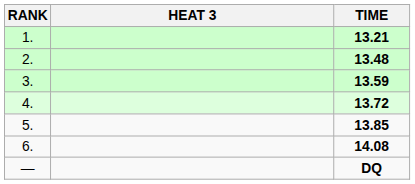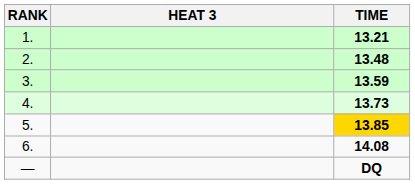 <table class="wikitable" style="border-collapse: collapse; font-size: 90%;">
 <tr>
 <th>RANK</th>
 <th style="width: 20em">HEAT 3</th>
 <th style="width: 5em">TIME</th>
 </tr>
 <tr style="background:#ccffcc;">
 <td align="center">1.</td>
 <td></td>
 <td align="center"><strong>13.21</strong></td>
 </tr>
 <tr style="background:#ccffcc;">
 <td align="center">2.</td>
 <td></td>
 <td align="center"><strong>13.48</strong></td>
 </tr>
 <tr style="background:#ccffcc;">
 <td align="center">3.</td>
 <td></td>
 <td align="center"><strong>13.59</strong></td>
 </tr>
 <tr style="background:#ddffdd;">
 <td align="center">4.</td>
 <td></td>
-<td align="center"><strong>13.72</strong></td>
+<td align="center"><strong>13.73</strong></td>
 </tr>
 <tr>
 <td align="center">5.</td>
 <td></td>
-<td align="center"><strong>13.85</strong></td>
+<td align="center" style="background: gold;"><strong>13.85</strong></td>
 </tr>
 <tr>
 <td align="center">6.</td>
 <td></td>
 <td align="center"><strong>14.08</strong></td>
 </tr>
 <tr>
 <td align="center">—</td>
 <td></td>
 <td align="center"><strong>DQ</strong></td>
 </tr>
 </table>
